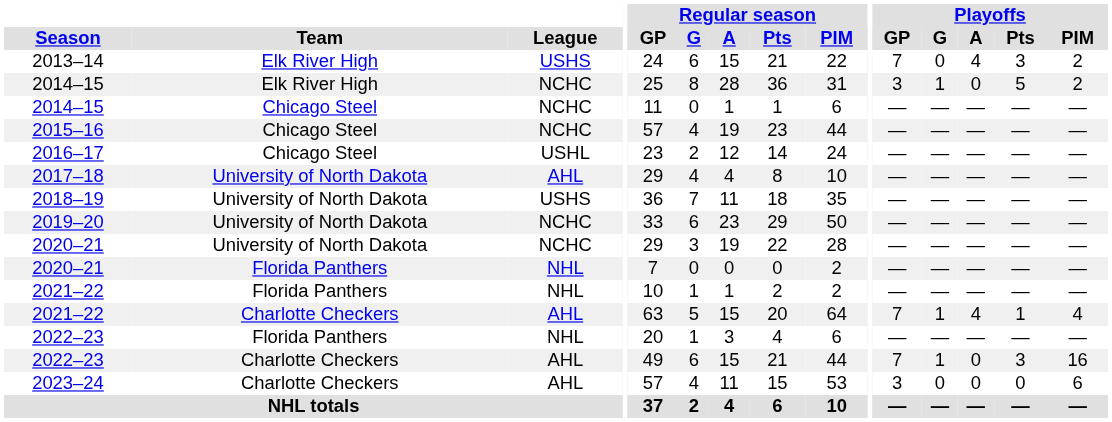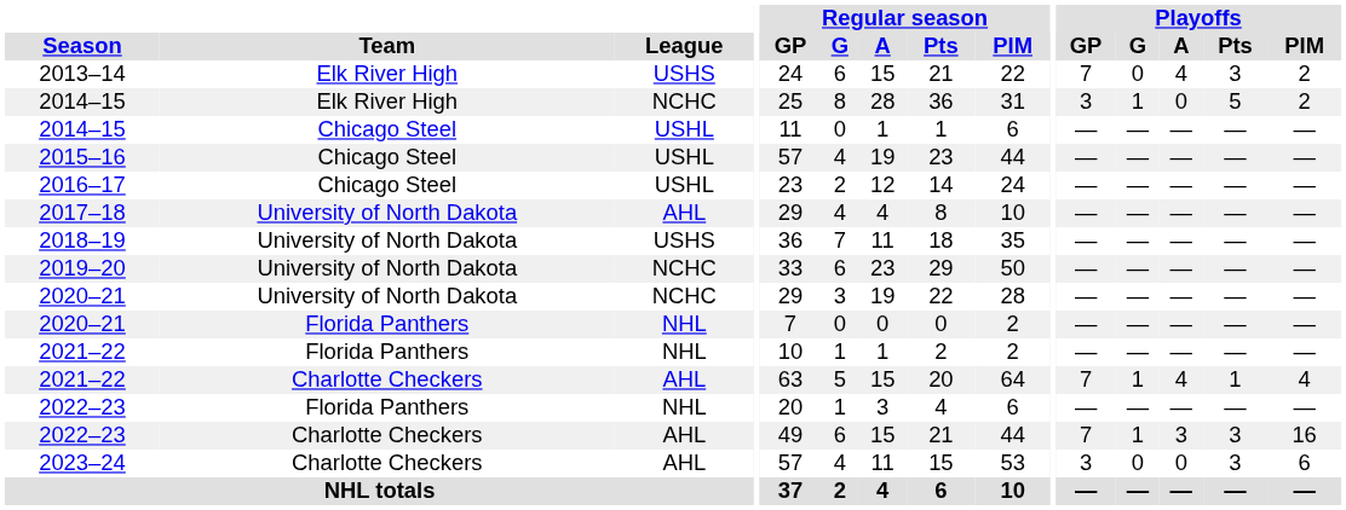 <table border="0" cellpadding="1" cellspacing="0" style="text-align:center; width:60em;">
 <tr style="background:#e0e0e0;">
 <th colspan="3" style="background:#fff;"></th>
 <th rowspan="99" style="background:#fff;"></th>
 <th colspan="5"><a href='#'>Regular season</a></th>
 <th rowspan="99" style="background:#fff;"></th>
 <th colspan="5"><a href='#'>Playoffs</a></th>
 </tr>
 <tr style="background:#e0e0e0;">
 <th><a href='#'>Season</a></th>
 <th>Team</th>
 <th>League</th>
 <th>GP</th>
 <th><a href='#'>G</a></th>
 <th><a href='#'>A</a></th>
 <th><a href='#'>Pts</a></th>
 <th><a href='#'>PIM</a></th>
 <th>GP</th>
 <th>G</th>
 <th>A</th>
 <th>Pts</th>
 <th>PIM</th>
 </tr>
 <tr>
 <td>2013–14</td>
 <td><a href='#'>Elk River High</a></td>
 <td><a href='#'>USHS</a></td>
 <td>24</td>
 <td>6</td>
 <td>15</td>
 <td>21</td>
 <td>22</td>
 <td>7</td>
 <td>0</td>
 <td>4</td>
 <td>3</td>
 <td>2</td>
 </tr>
 <tr style="background:#f0f0f0;">
 <td>2014–15</td>
 <td>Elk River High</td>
 <td>NCHC</td>
 <td>25</td>
 <td>8</td>
 <td>28</td>
 <td>36</td>
 <td>31</td>
 <td>3</td>
 <td>1</td>
 <td>0</td>
 <td>5</td>
 <td>2</td>
 </tr>
 <tr>
 <td><a href='#'>2014–15</a></td>
 <td><a href='#'>Chicago Steel</a></td>
-<td>NCHC</td>
+<td><a href='#'>USHL</a></td>
 <td>11</td>
 <td>0</td>
 <td>1</td>
 <td>1</td>
 <td>6</td>
 <td>—</td>
 <td>—</td>
 <td>—</td>
 <td>—</td>
 <td>—</td>
 </tr>
 <tr style="background:#f0f0f0;">
 <td><a href='#'>2015–16</a></td>
 <td>Chicago Steel</td>
-<td>NCHC</td>
+<td>USHL</td>
 <td>57</td>
 <td>4</td>
 <td>19</td>
 <td>23</td>
 <td>44</td>
 <td>—</td>
 <td>—</td>
 <td>—</td>
 <td>—</td>
 <td>—</td>
 </tr>
 <tr>
 <td><a href='#'>2016–17</a></td>
 <td>Chicago Steel</td>
 <td>USHL</td>
 <td>23</td>
 <td>2</td>
 <td>12</td>
 <td>14</td>
 <td>24</td>
 <td>—</td>
 <td>—</td>
 <td>—</td>
 <td>—</td>
 <td>—</td>
 </tr>
 <tr style="background:#f0f0f0;">
 <td><a href='#'>2017–18</a></td>
 <td><a href='#'>University of North Dakota</a></td>
 <td><a href='#'>AHL</a></td>
 <td>29</td>
 <td>4</td>
 <td>4</td>
 <td>8</td>
 <td>10</td>
 <td>—</td>
 <td>—</td>
 <td>—</td>
 <td>—</td>
 <td>—</td>
 </tr>
 <tr>
 <td><a href='#'>2018–19</a></td>
 <td>University of North Dakota</td>
 <td>USHS</td>
 <td>36</td>
 <td>7</td>
 <td>11</td>
 <td>18</td>
 <td>35</td>
 <td>—</td>
 <td>—</td>
 <td>—</td>
 <td>—</td>
 <td>—</td>
 </tr>
 <tr style="background:#f0f0f0;">
 <td><a href='#'>2019–20</a></td>
 <td>University of North Dakota</td>
 <td>NCHC</td>
 <td>33</td>
 <td>6</td>
 <td>23</td>
 <td>29</td>
 <td>50</td>
 <td>—</td>
 <td>—</td>
 <td>—</td>
 <td>—</td>
 <td>—</td>
 </tr>
 <tr>
 <td><a href='#'>2020–21</a></td>
 <td>University of North Dakota</td>
 <td>NCHC</td>
 <td>29</td>
 <td>3</td>
 <td>19</td>
 <td>22</td>
 <td>28</td>
 <td>—</td>
 <td>—</td>
 <td>—</td>
 <td>—</td>
 <td>—</td>
 </tr>
 <tr style="background:#f0f0f0;">
 <td><a href='#'>2020–21</a></td>
 <td><a href='#'>Florida Panthers</a></td>
 <td><a href='#'>NHL</a></td>
 <td>7</td>
 <td>0</td>
 <td>0</td>
 <td>0</td>
 <td>2</td>
 <td>—</td>
 <td>—</td>
 <td>—</td>
 <td>—</td>
 <td>—</td>
 </tr>
 <tr>
 <td><a href='#'>2021–22</a></td>
 <td>Florida Panthers</td>
 <td>NHL</td>
 <td>10</td>
 <td>1</td>
 <td>1</td>
 <td>2</td>
 <td>2</td>
 <td>—</td>
 <td>—</td>
 <td>—</td>
 <td>—</td>
 <td>—</td>
 </tr>
 <tr style="background:#f0f0f0;">
 <td><a href='#'>2021–22</a></td>
 <td><a href='#'>Charlotte Checkers</a></td>
 <td><a href='#'>AHL</a></td>
 <td>63</td>
 <td>5</td>
 <td>15</td>
 <td>20</td>
 <td>64</td>
 <td>7</td>
 <td>1</td>
 <td>4</td>
 <td>1</td>
 <td>4</td>
 </tr>
 <tr>
 <td><a href='#'>2022–23</a></td>
 <td>Florida Panthers</td>
 <td>NHL</td>
 <td>20</td>
 <td>1</td>
 <td>3</td>
 <td>4</td>
 <td>6</td>
 <td>—</td>
 <td>—</td>
 <td>—</td>
 <td>—</td>
 <td>—</td>
 </tr>
 <tr style="background:#f0f0f0;">
 <td><a href='#'>2022–23</a></td>
 <td>Charlotte Checkers</td>
 <td>AHL</td>
 <td>49</td>
 <td>6</td>
 <td>15</td>
 <td>21</td>
 <td>44</td>
 <td>7</td>
 <td>1</td>
-<td>0</td>
+<td>3</td>
 <td>3</td>
 <td>16</td>
 </tr>
 <tr>
 <td><a href='#'>2023–24</a></td>
 <td>Charlotte Checkers</td>
 <td>AHL</td>
 <td>57</td>
 <td>4</td>
 <td>11</td>
 <td>15</td>
 <td>53</td>
 <td>3</td>
 <td>0</td>
 <td>0</td>
-<td>0</td>
+<td>3</td>
 <td>6</td>
 </tr>
 <tr style="background:#e0e0e0;">
 <th colspan="3">NHL totals</th>
 <th>37</th>
 <th>2</th>
 <th>4</th>
 <th>6</th>
 <th>10</th>
 <th>—</th>
 <th>—</th>
 <th>—</th>
 <th>—</th>
 <th>—</th>
 </tr>
 </table>
